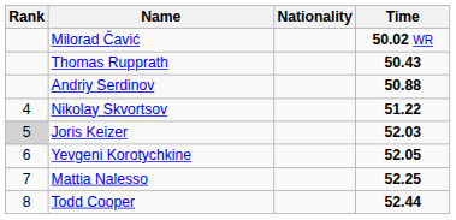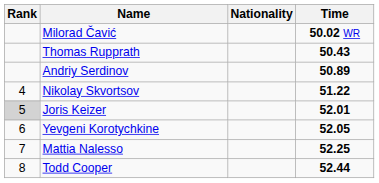 <table class="wikitable">
 <tr>
 <th>Rank</th>
 <th style="width: 15em">Name</th>
 <th>Nationality</th>
 <th style="width: 6em">Time</th>
 </tr>
 <tr>
 <td align="center"></td>
 <td><a href='#'>Milorad Čavić</a></td>
 <td></td>
 <td align="center"><strong>50.02</strong> <small><a href='#'>WR</a></small></td>
 </tr>
 <tr>
 <td align="center"></td>
 <td><a href='#'>Thomas Rupprath</a></td>
 <td></td>
 <td align="center"><strong>50.43</strong></td>
 </tr>
 <tr>
 <td align="center"></td>
 <td><a href='#'>Andriy Serdinov</a></td>
 <td></td>
-<td align="center"><strong>50.88</strong></td>
+<td align="center"><strong>50.89</strong></td>
 </tr>
 <tr>
 <td align="center">4</td>
 <td><a href='#'>Nikolay Skvortsov</a></td>
 <td></td>
 <td align="center"><strong>51.22</strong></td>
 </tr>
 <tr>
 <td align="center" style="background: lightgrey;">5</td>
 <td><a href='#'>Joris Keizer</a></td>
 <td></td>
-<td align="center"><strong>52.03</strong></td>
+<td align="center"><strong>52.01</strong></td>
 </tr>
 <tr>
 <td align="center">6</td>
 <td><a href='#'>Yevgeni Korotychkine</a></td>
 <td></td>
 <td align="center"><strong>52.05</strong></td>
 </tr>
 <tr>
 <td align="center">7</td>
 <td><a href='#'>Mattia Nalesso</a></td>
 <td></td>
 <td align="center"><strong>52.25</strong></td>
 </tr>
 <tr>
 <td align="center">8</td>
 <td><a href='#'>Todd Cooper</a></td>
 <td></td>
 <td align="center"><strong>52.44</strong></td>
 </tr>
 </table>
